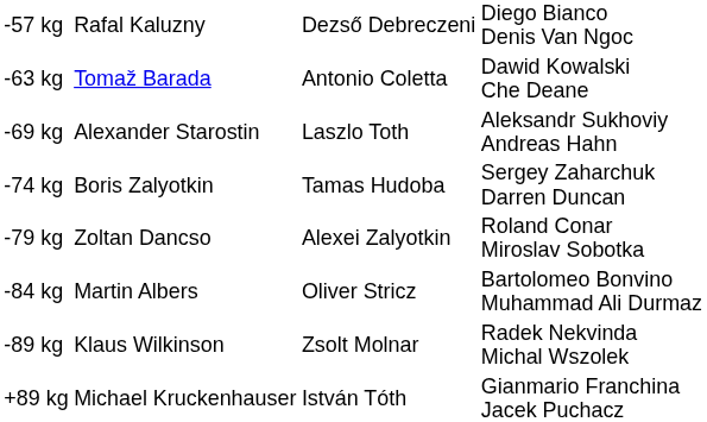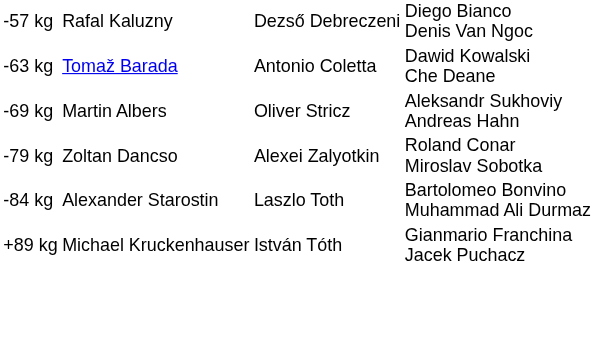 <table>
 <tr>
 <td>-57 kg</td>
 <td>Rafal Kaluzny </td>
 <td>Dezső Debreczeni </td>
 <td>Diego Bianco <br>Denis Van Ngoc </td>
 </tr>
 <tr>
 <td>-63 kg</td>
 <td><a href='#'>Tomaž Barada</a> </td>
 <td>Antonio Coletta </td>
 <td>Dawid Kowalski <br>Che Deane </td>
 </tr>
 <tr>
 <td>-69 kg</td>
-<td>Alexander Starostin </td>
-<td>Laszlo Toth </td>
+<td>Martin Albers </td>
+<td>Oliver Stricz </td>
 <td>Aleksandr Sukhoviy <br>Andreas Hahn </td>
-</tr>
-<tr>
-<td>-74 kg</td>
-<td>Boris Zalyotkin </td>
-<td>Tamas Hudoba </td>
-<td>Sergey Zaharchuk <br>Darren Duncan </td>
 </tr>
 <tr>
 <td>-79 kg</td>
 <td>Zoltan Dancso </td>
 <td>Alexei Zalyotkin </td>
 <td>Roland Conar <br>Miroslav Sobotka </td>
 </tr>
 <tr>
 <td>-84 kg</td>
-<td>Martin Albers </td>
-<td>Oliver Stricz </td>
+<td>Alexander Starostin </td>
+<td>Laszlo Toth </td>
 <td>Bartolomeo Bonvino <br>Muhammad Ali Durmaz </td>
-</tr>
-<tr>
-<td>-89 kg</td>
-<td>Klaus Wilkinson </td>
-<td>Zsolt Molnar </td>
-<td>Radek Nekvinda <br>Michal Wszolek </td>
 </tr>
 <tr>
 <td>+89 kg</td>
 <td>Michael Kruckenhauser </td>
 <td>István Tóth </td>
 <td>Gianmario Franchina <br>Jacek Puchacz </td>
 </tr>
 <tr>
 </tr>
 </table>
